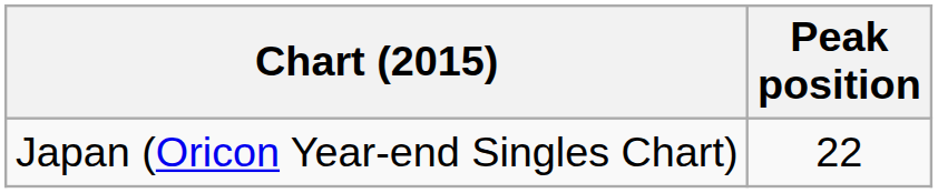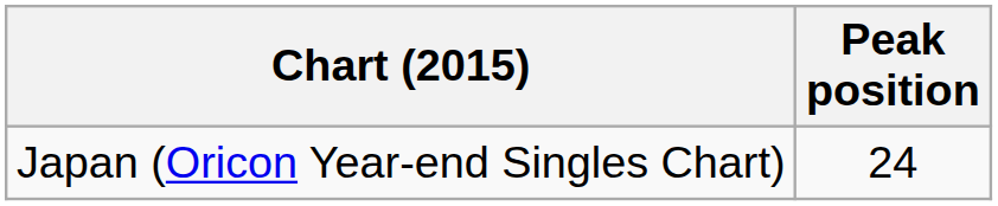 <table class="wikitable sortable">
 <tr>
 <th>Chart (2015)</th>
 <th>Peak<br>position</th>
 </tr>
 <tr>
 <td>Japan (<a href='#'>Oricon</a> Year-end Singles Chart)</td>
-<td align="center">22</td>
+<td align="center">24</td>
 </tr>
 </table>
